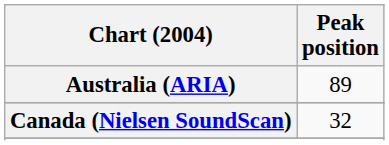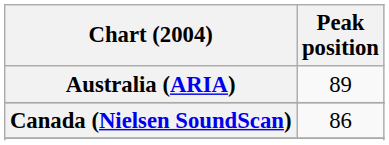 <table class="wikitable sortable plainrowheaders">
 <tr>
 <th>Chart (2004)</th>
 <th>Peak<br>position</th>
 </tr>
 <tr>
 <th scope="row">Australia (<a href='#'>ARIA</a>)</th>
 <td align="center">89</td>
 </tr>
 <tr>
 </tr>
 <tr>
 </tr>
 <tr>
 </tr>
 <tr>
 <th scope="row">Canada (<a href='#'>Nielsen SoundScan</a>)</th>
-<td style="text-align:center">32</td>
+<td style="text-align:center">86</td>
 </tr>
 <tr>
 </tr>
 <tr>
 </tr>
 <tr>
 </tr>
 <tr>
 </tr>
 <tr>
 </tr>
 <tr>
 </tr>
 <tr>
 </tr>
 <tr>
 </tr>
 <tr>
 </tr>
 <tr>
 </tr>
 <tr>
 </tr>
 <tr>
 </tr>
 <tr>
 </tr>
 <tr>
 </tr>
 <tr>
 </tr>
 </table>
